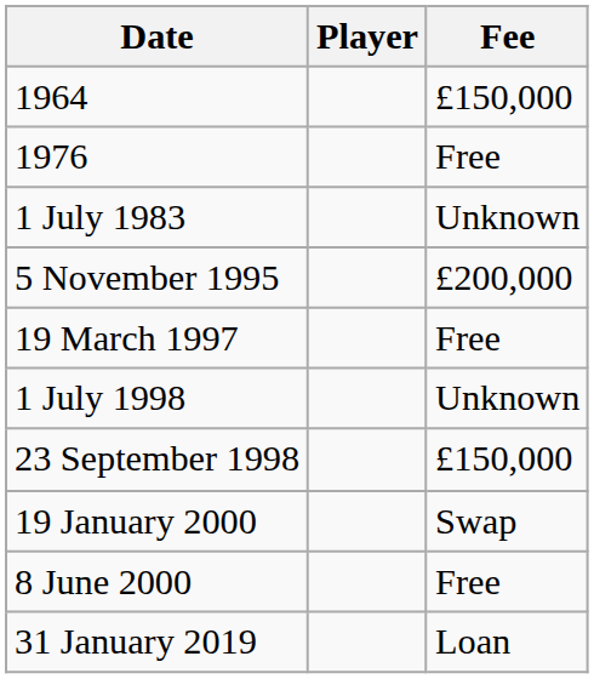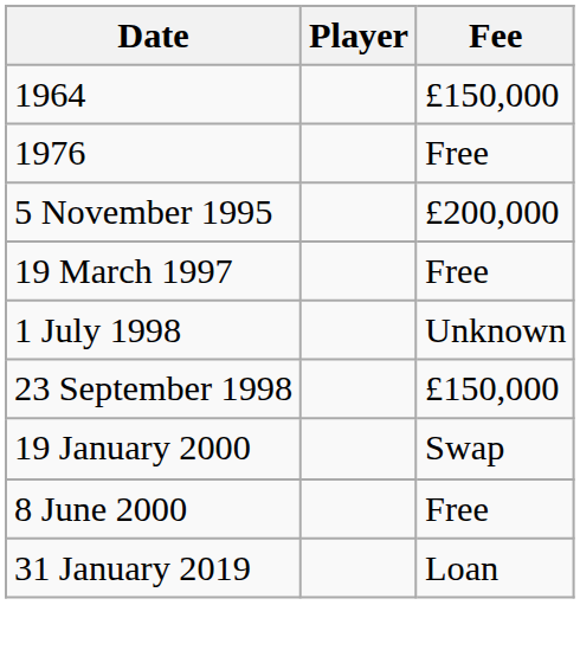 <table class="wikitable sortable" style="font-size:95%">
 <tr>
 <th>Date</th>
 <th>Player</th>
 <th>Fee</th>
 </tr>
 <tr>
 <td>  1964</td>
 <td> </td>
 <td>£150,000</td>
 </tr>
 <tr>
 <td>  1976</td>
 <td> </td>
 <td>Free</td>
-</tr>
-<tr>
-<td>1 July 1983</td>
-<td> </td>
-<td>Unknown</td>
 </tr>
 <tr>
 <td>5 November 1995</td>
 <td> </td>
 <td>£200,000</td>
 </tr>
 <tr>
 <td>19 March 1997</td>
 <td> </td>
 <td>Free</td>
 </tr>
 <tr>
 <td>1 July 1998</td>
 <td> </td>
 <td>Unknown</td>
 </tr>
 <tr>
 <td>23 September 1998</td>
 <td> </td>
 <td>£150,000</td>
 </tr>
 <tr>
 <td>19 January 2000</td>
 <td> </td>
 <td>Swap</td>
 </tr>
 <tr>
 <td>8 June 2000</td>
 <td> </td>
 <td>Free</td>
 </tr>
 <tr>
 <td>31 January 2019</td>
 <td> </td>
 <td>Loan</td>
 </tr>
 </table>
